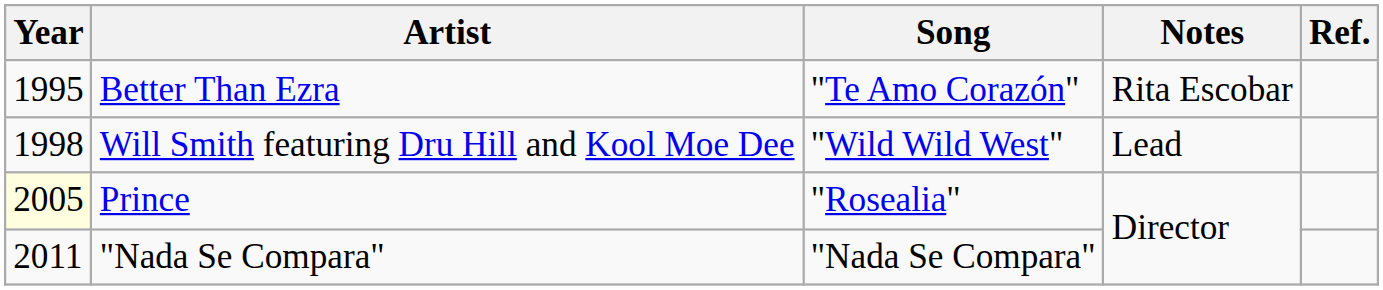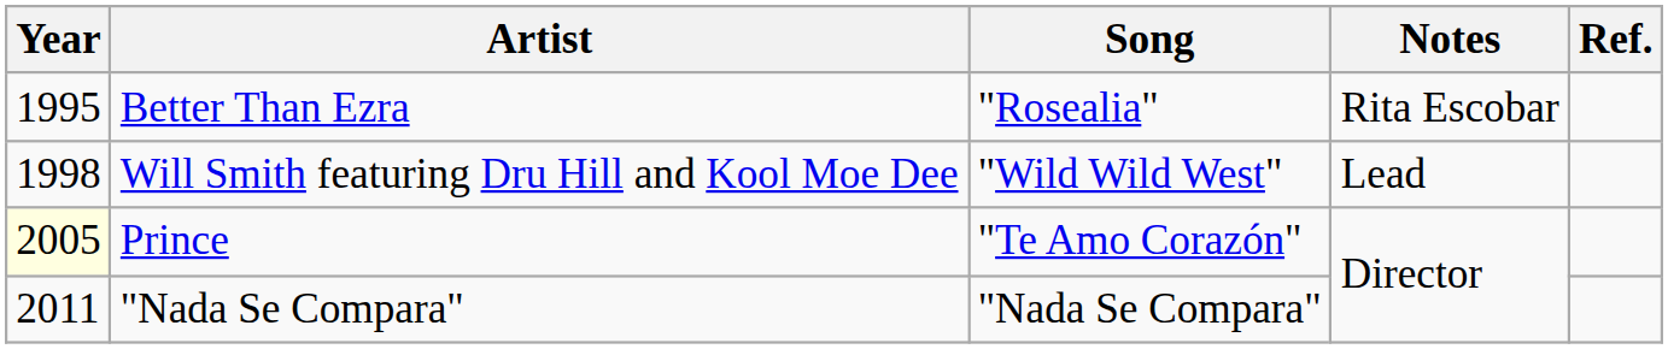 <table class="wikitable plainrowheaders sortable" style="margin-right: 0;">
 <tr>
 <th>Year</th>
 <th>Artist</th>
 <th>Song</th>
 <th>Notes</th>
 <th>Ref.</th>
 </tr>
 <tr>
 <td>1995</td>
 <td><a href='#'>Better Than Ezra</a></td>
-<td>"<a href='#'>Te Amo Corazón</a>"</td>
+<td>"<a href='#'>Rosealia</a>"</td>
 <td>Rita Escobar</td>
 <td></td>
 </tr>
 <tr>
 <td>1998</td>
 <td><a href='#'>Will Smith</a> featuring <a href='#'>Dru Hill</a> and <a href='#'>Kool Moe Dee</a></td>
 <td>"<a href='#'>Wild Wild West</a>"</td>
 <td>Lead</td>
 <td></td>
 </tr>
 <tr>
 <td style="background: lightyellow;">2005</td>
 <td><a href='#'>Prince</a></td>
-<td>"<a href='#'>Rosealia</a>"</td>
+<td>"<a href='#'>Te Amo Corazón</a>"</td>
 <td rowspan="2">Director</td>
 <td></td>
 </tr>
 <tr>
 <td>2011</td>
 <td>"Nada Se Compara"</td>
 <td>"Nada Se Compara"</td>
 <td></td>
 </tr>
 </table>
